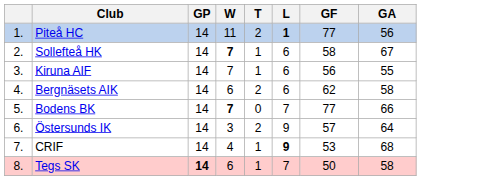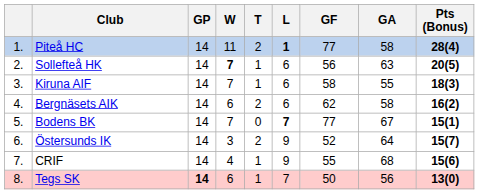 <table class="wikitable">
 <tr>
 <th width="30"></th>
 <th width="200">Club</th>
 <th width="30">GP</th>
 <th width="30">W</th>
 <th width="30">T</th>
 <th width="30">L</th>
 <th width="70">GF</th>
 <th width="70">GA</th>
+<th width="70">Pts (Bonus)</th>
 </tr>
 <tr bgcolor="#BCD2EE" align="center">
 <td>1.</td>
 <td align="left"><a href='#'>Piteå HC</a></td>
 <td>14</td>
 <td>11</td>
 <td>2</td>
 <td><strong>1</strong></td>
 <td>77</td>
-<td>56</td>
+<td>58</td>
+<td><strong>28(4)</strong></td>
 </tr>
 <tr bgcolor="#FFFFFF" align="center">
 <td>2.</td>
 <td align="left"><a href='#'>Sollefteå HK</a></td>
 <td>14</td>
 <td><strong>7</strong></td>
 <td>1</td>
 <td>6</td>
-<td>58</td>
-<td>67</td>
+<td>56</td>
+<td>63</td>
+<td><strong>20(5)</strong></td>
 </tr>
 <tr bgcolor="#FFFFFF" align="center">
 <td>3.</td>
 <td align="left"><a href='#'>Kiruna AIF</a></td>
 <td>14</td>
 <td>7</td>
 <td>1</td>
 <td>6</td>
-<td>56</td>
+<td>58</td>
 <td>55</td>
+<td><strong>18(3)</strong></td>
 </tr>
 <tr bgcolor="#FFFFFF" align="center">
 <td>4.</td>
 <td align="left"><a href='#'>Bergnäsets AIK</a></td>
 <td>14</td>
 <td>6</td>
 <td>2</td>
 <td>6</td>
 <td>62</td>
 <td>58</td>
+<td><strong>16(2)</strong></td>
 </tr>
 <tr bgcolor="#FFFFFF" align="center">
 <td>5.</td>
 <td align="left"><a href='#'>Bodens BK</a></td>
 <td>14</td>
+<td>7</td>
+<td>0</td>
 <td><strong>7</strong></td>
-<td>0</td>
-<td>7</td>
 <td>77</td>
-<td>66</td>
+<td>67</td>
+<td><strong>15(1)</strong></td>
 </tr>
 <tr bgcolor="#FFFFFF" align="center">
 <td>6.</td>
 <td align="left"><a href='#'>Östersunds IK</a></td>
 <td>14</td>
 <td>3</td>
 <td>2</td>
 <td>9</td>
-<td>57</td>
+<td>52</td>
 <td>64</td>
+<td><strong>15(7)</strong></td>
 </tr>
 <tr bgcolor="#FFFFFF" align="center">
 <td>7.</td>
 <td align="left">CRIF</td>
 <td>14</td>
 <td>4</td>
 <td>1</td>
-<td><strong>9</strong></td>
-<td>53</td>
+<td>9</td>
+<td>55</td>
 <td>68</td>
+<td><strong>15(6)</strong></td>
 </tr>
 <tr bgcolor="#FFCCCC" align="center">
 <td>8.</td>
 <td align="left"><a href='#'>Tegs SK</a></td>
 <td><strong>14</strong></td>
 <td>6</td>
 <td>1</td>
 <td>7</td>
 <td>50</td>
-<td>58</td>
+<td>56</td>
+<td><strong>13(0)</strong></td>
 </tr>
 </table>
